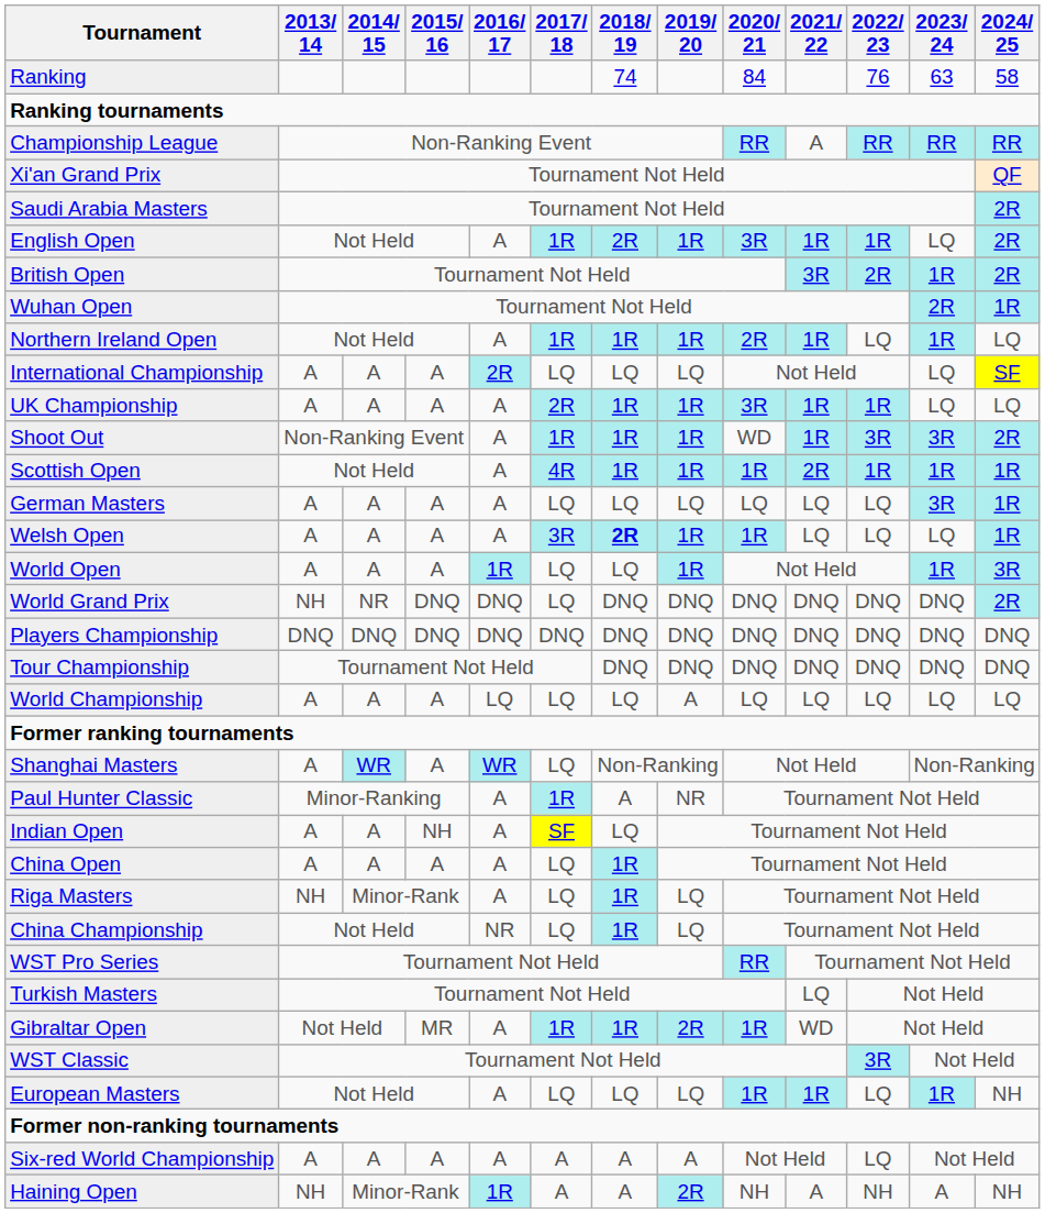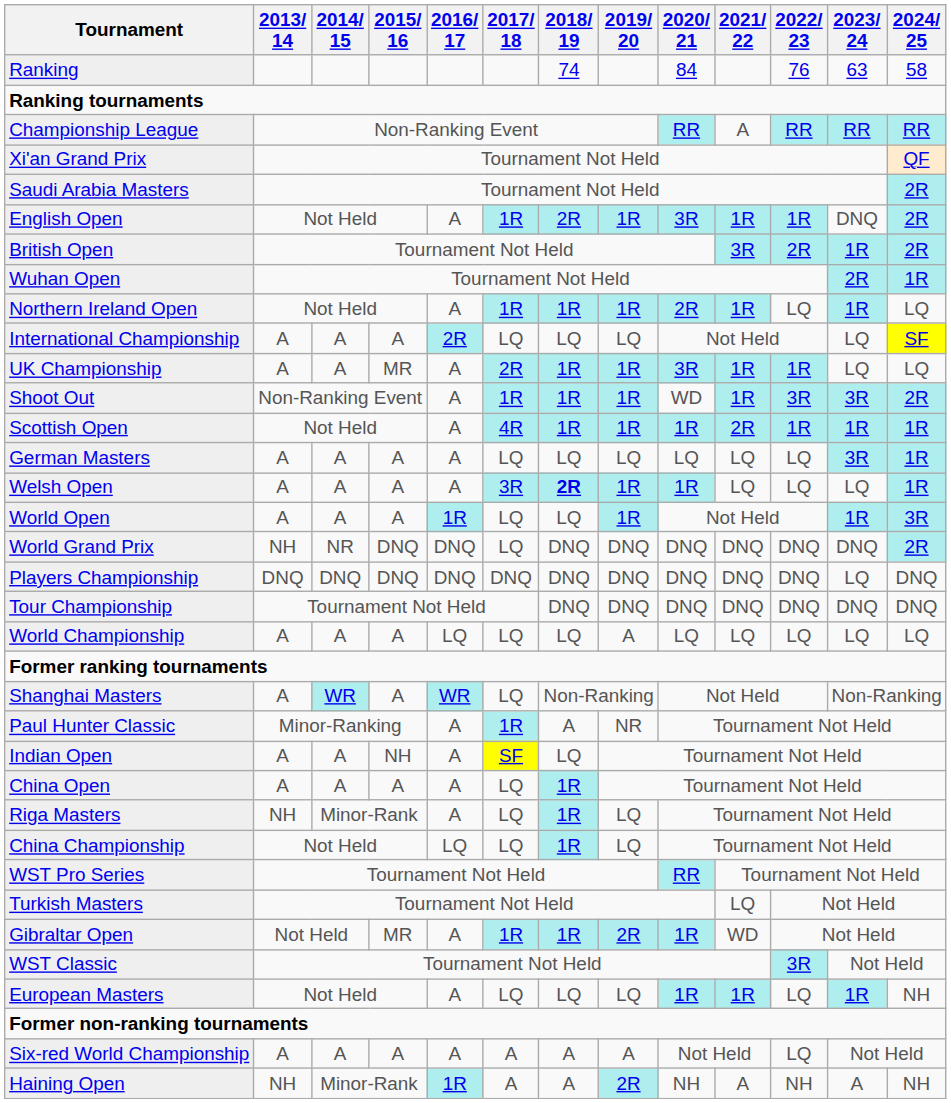 <table class="wikitable"  style="font-size:85%;">
 <tr>
 <th>Tournament</th>
 <th><a href='#'>2013/<br>14</a></th>
 <th><a href='#'>2014/<br>15</a></th>
 <th><a href='#'>2015/<br>16</a></th>
 <th><a href='#'>2016/<br>17</a></th>
 <th><a href='#'>2017/<br>18</a></th>
 <th><a href='#'>2018/<br>19</a></th>
 <th><a href='#'>2019/<br>20</a></th>
 <th><a href='#'>2020/<br>21</a></th>
 <th><a href='#'>2021/<br>22</a></th>
 <th><a href='#'>2022/<br>23</a></th>
 <th><a href='#'>2023/<br>24</a></th>
 <th><a href='#'>2024/<br>25</a></th>
 </tr>
 <tr>
 <td style="background:#EFEFEF;"><a href='#'>Ranking</a></td>
 <td align="center"></td>
 <td align="center"></td>
 <td align="center"></td>
 <td align="center"></td>
 <td align="center"></td>
 <td align="center"><a href='#'>74</a></td>
 <td align="center"></td>
 <td align="center"><a href='#'>84</a></td>
 <td align="center"></td>
 <td align="center"><a href='#'>76</a></td>
 <td align="center"><a href='#'>63</a></td>
 <td align="center"><a href='#'>58</a></td>
 </tr>
 <tr>
 <td colspan="20"><strong>Ranking tournaments</strong></td>
 </tr>
 <tr>
 <td style="background:#EFEFEF;"><a href='#'>Championship League</a></td>
 <td align="center" colspan="7" style="color:#555555;">Non-Ranking Event</td>
 <td align="center" style="background:#afeeee;"><a href='#'>RR</a></td>
 <td align="center" style="color:#555555;">A</td>
 <td align="center" style="background:#afeeee;"><a href='#'>RR</a></td>
 <td align="center" style="background:#afeeee;"><a href='#'>RR</a></td>
 <td align="center" style="background:#afeeee;"><a href='#'>RR</a></td>
 </tr>
 <tr>
 <td style="background:#EFEFEF;"><a href='#'>Xi'an Grand Prix</a></td>
 <td align="center" colspan="11" style="color:#555555;">Tournament Not Held</td>
 <td align="center" style="background:#ffebcd;"><a href='#'>QF</a></td>
 </tr>
 <tr>
 <td style="background:#EFEFEF;"><a href='#'>Saudi Arabia Masters</a></td>
 <td align="center" colspan="11" style="color:#555555;">Tournament Not Held</td>
 <td align="center" style="background:#afeeee;"><a href='#'>2R</a></td>
 </tr>
 <tr>
 <td style="background:#EFEFEF;"><a href='#'>English Open</a></td>
 <td align="center" colspan="3" style="color:#555555;">Not Held</td>
 <td align="center" style="color:#555555;">A</td>
 <td align="center" style="background:#afeeee;"><a href='#'>1R</a></td>
 <td align="center" style="background:#afeeee;"><a href='#'>2R</a></td>
 <td align="center" style="background:#afeeee;"><a href='#'>1R</a></td>
 <td align="center" style="background:#afeeee;"><a href='#'>3R</a></td>
 <td align="center" style="background:#afeeee;"><a href='#'>1R</a></td>
 <td align="center" style="background:#afeeee;"><a href='#'>1R</a></td>
-<td align="center" style="color:#555555;">LQ</td>
+<td align="center" style="color:#555555;">DNQ</td>
 <td align="center" style="background:#afeeee;"><a href='#'>2R</a></td>
 </tr>
 <tr>
 <td style="background:#EFEFEF;"><a href='#'>British Open</a></td>
 <td align="center" colspan="8" style="color:#555555;">Tournament Not Held</td>
 <td align="center" style="background:#afeeee;"><a href='#'>3R</a></td>
 <td align="center" style="background:#afeeee;"><a href='#'>2R</a></td>
 <td align="center" style="background:#afeeee;"><a href='#'>1R</a></td>
 <td align="center" style="background:#afeeee;"><a href='#'>2R</a></td>
 </tr>
 <tr>
 <td style="background:#EFEFEF;"><a href='#'>Wuhan Open</a></td>
 <td align="center" colspan="10" style="color:#555555;">Tournament Not Held</td>
 <td align="center" style="background:#afeeee;"><a href='#'>2R</a></td>
 <td align="center" style="background:#afeeee;"><a href='#'>1R</a></td>
 </tr>
 <tr>
 <td style="background:#EFEFEF;"><a href='#'>Northern Ireland Open</a></td>
 <td align="center" colspan="3" style="color:#555555;">Not Held</td>
 <td align="center" style="color:#555555;">A</td>
 <td align="center" style="background:#afeeee;"><a href='#'>1R</a></td>
 <td align="center" style="background:#afeeee;"><a href='#'>1R</a></td>
 <td align="center" style="background:#afeeee;"><a href='#'>1R</a></td>
 <td align="center" style="background:#afeeee;"><a href='#'>2R</a></td>
 <td align="center" style="background:#afeeee;"><a href='#'>1R</a></td>
 <td align="center" style="color:#555555;">LQ</td>
 <td align="center" style="background:#afeeee;"><a href='#'>1R</a></td>
 <td align="center" style="color:#555555;">LQ</td>
 </tr>
 <tr>
 <td style="background:#EFEFEF;"><a href='#'>International Championship</a></td>
 <td align="center" style="color:#555555;">A</td>
 <td align="center" style="color:#555555;">A</td>
 <td align="center" style="color:#555555;">A</td>
 <td align="center" style="background:#afeeee;"><a href='#'>2R</a></td>
 <td align="center" style="color:#555555;">LQ</td>
 <td align="center" style="color:#555555;">LQ</td>
 <td align="center" style="color:#555555;">LQ</td>
 <td align="center" colspan="3" style="color:#555555;">Not Held</td>
 <td align="center" style="color:#555555;">LQ</td>
 <td align="center" style="background:yellow;"><a href='#'>SF</a></td>
 </tr>
 <tr>
 <td style="background:#EFEFEF;"><a href='#'>UK Championship</a></td>
 <td align="center" style="color:#555555;">A</td>
 <td align="center" style="color:#555555;">A</td>
-<td align="center" style="color:#555555;">A</td>
+<td align="center" style="color:#555555;">MR</td>
 <td align="center" style="color:#555555;">A</td>
 <td align="center" style="background:#afeeee;"><a href='#'>2R</a></td>
 <td align="center" style="background:#afeeee;"><a href='#'>1R</a></td>
 <td align="center" style="background:#afeeee;"><a href='#'>1R</a></td>
 <td align="center" style="background:#afeeee;"><a href='#'>3R</a></td>
 <td align="center" style="background:#afeeee;"><a href='#'>1R</a></td>
 <td align="center" style="background:#afeeee;"><a href='#'>1R</a></td>
 <td align="center" style="color:#555555;">LQ</td>
 <td align="center" style="color:#555555;">LQ</td>
 </tr>
 <tr>
 <td style="background:#EFEFEF;"><a href='#'>Shoot Out</a></td>
 <td align="center" colspan="3" style="color:#555555;">Non-Ranking Event</td>
 <td align="center" style="color:#555555;">A</td>
 <td align="center" style="background:#afeeee;"><a href='#'>1R</a></td>
 <td align="center" style="background:#afeeee;"><a href='#'>1R</a></td>
 <td align="center" style="background:#afeeee;"><a href='#'>1R</a></td>
 <td align="center" style="color:#555555;">WD</td>
 <td align="center" style="background:#afeeee;"><a href='#'>1R</a></td>
 <td align="center" style="background:#afeeee;"><a href='#'>3R</a></td>
 <td align="center" style="background:#afeeee;"><a href='#'>3R</a></td>
 <td align="center" style="background:#afeeee;"><a href='#'>2R</a></td>
 </tr>
 <tr>
 <td style="background:#EFEFEF;"><a href='#'>Scottish Open</a></td>
 <td align="center" colspan="3" style="color:#555555;">Not Held</td>
 <td align="center" style="color:#555555;">A</td>
 <td align="center" style="background:#afeeee;"><a href='#'>4R</a></td>
 <td align="center" style="background:#afeeee;"><a href='#'>1R</a></td>
 <td align="center" style="background:#afeeee;"><a href='#'>1R</a></td>
 <td align="center" style="background:#afeeee;"><a href='#'>1R</a></td>
 <td align="center" style="background:#afeeee;"><a href='#'>2R</a></td>
 <td align="center" style="background:#afeeee;"><a href='#'>1R</a></td>
 <td align="center" style="background:#afeeee;"><a href='#'>1R</a></td>
 <td align="center" style="background:#afeeee;"><a href='#'>1R</a></td>
 </tr>
 <tr>
 <td style="background:#EFEFEF;"><a href='#'>German Masters</a></td>
 <td align="center" style="color:#555555;">A</td>
 <td align="center" style="color:#555555;">A</td>
 <td align="center" style="color:#555555;">A</td>
 <td align="center" style="color:#555555;">A</td>
 <td align="center" style="color:#555555;">LQ</td>
 <td align="center" style="color:#555555;">LQ</td>
 <td align="center" style="color:#555555;">LQ</td>
 <td align="center" style="color:#555555;">LQ</td>
 <td align="center" style="color:#555555;">LQ</td>
 <td align="center" style="color:#555555;">LQ</td>
 <td align="center" style="background:#afeeee;"><a href='#'>3R</a></td>
 <td align="center" style="background:#afeeee;"><a href='#'>1R</a></td>
 </tr>
 <tr>
 <td style="background:#EFEFEF;"><a href='#'>Welsh Open</a></td>
 <td align="center" style="color:#555555;">A</td>
 <td align="center" style="color:#555555;">A</td>
 <td align="center" style="color:#555555;">A</td>
 <td align="center" style="color:#555555;">A</td>
 <td align="center" style="background:#afeeee;"><a href='#'>3R</a></td>
 <td align="center" style="background:#afeeee;"><strong><a href='#'>2R</a></strong></td>
 <td align="center" style="background:#afeeee;"><a href='#'>1R</a></td>
 <td align="center" style="background:#afeeee;"><a href='#'>1R</a></td>
 <td align="center" style="color:#555555;">LQ</td>
 <td align="center" style="color:#555555;">LQ</td>
 <td align="center" style="color:#555555;">LQ</td>
 <td align="center" style="background:#afeeee;"><a href='#'>1R</a></td>
 </tr>
 <tr>
 <td style="background:#EFEFEF;"><a href='#'>World Open</a></td>
 <td align="center" style="color:#555555;">A</td>
 <td align="center" style="color:#555555;">A</td>
 <td align="center" style="color:#555555;">A</td>
 <td align="center" style="background:#afeeee;"><a href='#'>1R</a></td>
 <td align="center" style="color:#555555;">LQ</td>
 <td align="center" style="color:#555555;">LQ</td>
 <td align="center" style="background:#afeeee;"><a href='#'>1R</a></td>
 <td align="center" colspan="3" style="color:#555555;">Not Held</td>
 <td align="center" style="background:#afeeee;"><a href='#'>1R</a></td>
 <td align="center" style="background:#afeeee;"><a href='#'>3R</a></td>
 </tr>
 <tr>
 <td style="background:#EFEFEF;"><a href='#'>World Grand Prix</a></td>
 <td align="center" style="color:#555555;">NH</td>
 <td align="center" style="color:#555555;">NR</td>
 <td align="center" style="color:#555555;">DNQ</td>
 <td align="center" style="color:#555555;">DNQ</td>
 <td align="center" style="color:#555555;">LQ</td>
 <td align="center" style="color:#555555;">DNQ</td>
 <td align="center" style="color:#555555;">DNQ</td>
 <td align="center" style="color:#555555;">DNQ</td>
 <td align="center" style="color:#555555;">DNQ</td>
 <td align="center" style="color:#555555;">DNQ</td>
 <td align="center" style="color:#555555;">DNQ</td>
 <td align="center" style="background:#afeeee;"><a href='#'>2R</a></td>
 </tr>
 <tr>
 <td style="background:#EFEFEF;"><a href='#'>Players Championship</a></td>
 <td align="center" style="color:#555555;">DNQ</td>
 <td align="center" style="color:#555555;">DNQ</td>
 <td align="center" style="color:#555555;">DNQ</td>
 <td align="center" style="color:#555555;">DNQ</td>
 <td align="center" style="color:#555555;">DNQ</td>
 <td align="center" style="color:#555555;">DNQ</td>
 <td align="center" style="color:#555555;">DNQ</td>
 <td align="center" style="color:#555555;">DNQ</td>
 <td align="center" style="color:#555555;">DNQ</td>
 <td align="center" style="color:#555555;">DNQ</td>
-<td align="center" style="color:#555555;">DNQ</td>
+<td align="center" style="color:#555555;">LQ</td>
 <td align="center" style="color:#555555;">DNQ</td>
 </tr>
 <tr>
 <td style="background:#EFEFEF;"><a href='#'>Tour Championship</a></td>
 <td align="center" colspan="5" style="color:#555555;">Tournament Not Held</td>
 <td align="center" style="color:#555555;">DNQ</td>
 <td align="center" style="color:#555555;">DNQ</td>
 <td align="center" style="color:#555555;">DNQ</td>
 <td align="center" style="color:#555555;">DNQ</td>
 <td align="center" style="color:#555555;">DNQ</td>
 <td align="center" style="color:#555555;">DNQ</td>
 <td align="center" style="color:#555555;">DNQ</td>
 </tr>
 <tr>
 <td style="background:#EFEFEF;"><a href='#'>World Championship</a></td>
 <td align="center" style="color:#555555;">A</td>
 <td align="center" style="color:#555555;">A</td>
 <td align="center" style="color:#555555;">A</td>
 <td align="center" style="color:#555555;">LQ</td>
 <td align="center" style="color:#555555;">LQ</td>
 <td align="center" style="color:#555555;">LQ</td>
 <td align="center" style="color:#555555;">A</td>
 <td align="center" style="color:#555555;">LQ</td>
 <td align="center" style="color:#555555;">LQ</td>
 <td align="center" style="color:#555555;">LQ</td>
 <td align="center" style="color:#555555;">LQ</td>
 <td align="center" style="color:#555555;">LQ</td>
 </tr>
 <tr>
 <td colspan="20"><strong>Former ranking tournaments</strong></td>
 </tr>
 <tr>
 <td style="background:#EFEFEF;"><a href='#'>Shanghai Masters</a></td>
 <td align="center" style="color:#555555;">A</td>
 <td align="center" style="background:#afeeee;"><a href='#'>WR</a></td>
 <td align="center" style="color:#555555;">A</td>
 <td align="center" style="background:#afeeee;"><a href='#'>WR</a></td>
 <td align="center" style="color:#555555;">LQ</td>
 <td align="center" colspan="2" style="color:#555555;">Non-Ranking</td>
 <td align="center" colspan="3" style="color:#555555;">Not Held</td>
 <td align="center" colspan="2" style="color:#555555;">Non-Ranking</td>
 </tr>
 <tr>
 <td style="background:#EFEFEF;"><a href='#'>Paul Hunter Classic</a></td>
 <td align="center" colspan="3" style="color:#555555;">Minor-Ranking</td>
 <td align="center" style="color:#555555;">A</td>
 <td align="center" style="background:#afeeee;"><a href='#'>1R</a></td>
 <td align="center" style="color:#555555;">A</td>
 <td align="center" style="color:#555555;">NR</td>
 <td align="center" colspan="20" style="color:#555555;">Tournament Not Held</td>
 </tr>
 <tr>
 <td style="background:#EFEFEF;"><a href='#'>Indian Open</a></td>
 <td align="center" style="color:#555555;">A</td>
 <td align="center" style="color:#555555;">A</td>
 <td align="center" style="color:#555555;">NH</td>
 <td align="center" style="color:#555555;">A</td>
 <td align="center" style="background:yellow;"><a href='#'>SF</a></td>
 <td align="center" style="color:#555555;">LQ</td>
 <td align="center" colspan="20" style="color:#555555;">Tournament Not Held</td>
 </tr>
 <tr>
 <td style="background:#EFEFEF;"><a href='#'>China Open</a></td>
 <td align="center" style="color:#555555;">A</td>
 <td align="center" style="color:#555555;">A</td>
 <td align="center" style="color:#555555;">A</td>
 <td align="center" style="color:#555555;">A</td>
 <td align="center" style="color:#555555;">LQ</td>
 <td align="center" style="background:#afeeee;"><a href='#'>1R</a></td>
 <td align="center" colspan="20" style="color:#555555;">Tournament Not Held</td>
 </tr>
 <tr>
 <td style="background:#EFEFEF;"><a href='#'>Riga Masters</a></td>
 <td align="center" style="color:#555555;">NH</td>
 <td align="center" colspan="2" style="color:#555555;">Minor-Rank</td>
 <td align="center" style="color:#555555;">A</td>
 <td align="center" style="color:#555555;">LQ</td>
 <td align="center" style="background:#afeeee;"><a href='#'>1R</a></td>
 <td align="center" style="color:#555555;">LQ</td>
 <td align="center" colspan="20" style="color:#555555;">Tournament Not Held</td>
 </tr>
 <tr>
 <td style="background:#EFEFEF;"><a href='#'>China Championship</a></td>
 <td align="center" colspan="3" style="color:#555555;">Not Held</td>
-<td align="center" style="color:#555555;">NR</td>
+<td align="center" style="color:#555555;">LQ</td>
 <td align="center" style="color:#555555;">LQ</td>
 <td align="center" style="background:#afeeee;"><a href='#'>1R</a></td>
 <td align="center" style="color:#555555;">LQ</td>
 <td align="center" colspan="20" style="color:#555555;">Tournament Not Held</td>
 </tr>
 <tr>
 <td style="background:#EFEFEF;"><a href='#'>WST Pro Series</a></td>
 <td align="center" colspan="7" style="color:#555555;">Tournament Not Held</td>
 <td align="center" style="background:#afeeee;"><a href='#'>RR</a></td>
 <td align="center" colspan="20" style="color:#555555;">Tournament Not Held</td>
 </tr>
 <tr>
 <td style="background:#EFEFEF;"><a href='#'>Turkish Masters</a></td>
 <td align="center" colspan="8" style="color:#555555;">Tournament Not Held</td>
 <td align="center" style="color:#555555;">LQ</td>
 <td align="center" colspan="3" style="color:#555555;">Not Held</td>
 </tr>
 <tr>
 <td style="background:#EFEFEF;"><a href='#'>Gibraltar Open</a></td>
 <td align="center" colspan="2" style="color:#555555;">Not Held</td>
 <td align="center" style="color:#555555;">MR</td>
 <td align="center" style="color:#555555;">A</td>
 <td align="center" style="background:#afeeee;"><a href='#'>1R</a></td>
 <td align="center" style="background:#afeeee;"><a href='#'>1R</a></td>
 <td align="center" style="background:#afeeee;"><a href='#'>2R</a></td>
 <td align="center" style="background:#afeeee;"><a href='#'>1R</a></td>
 <td align="center" style="color:#555555;">WD</td>
 <td align="center" colspan="3" style="color:#555555;">Not Held</td>
 </tr>
 <tr>
 <td style="background:#EFEFEF;"><a href='#'>WST Classic</a></td>
 <td align="center" colspan="9" style="color:#555555;">Tournament Not Held</td>
 <td align="center" style="background:#afeeee;"><a href='#'>3R</a></td>
 <td align="center" colspan="2" style="color:#555555;">Not Held</td>
 </tr>
 <tr>
 <td style="background:#EFEFEF;"><a href='#'>European Masters</a></td>
 <td align="center" colspan="3" style="color:#555555;">Not Held</td>
 <td align="center" style="color:#555555;">A</td>
 <td align="center" style="color:#555555;">LQ</td>
 <td align="center" style="color:#555555;">LQ</td>
 <td align="center" style="color:#555555;">LQ</td>
 <td align="center" style="background:#afeeee;"><a href='#'>1R</a></td>
 <td align="center" style="background:#afeeee;"><a href='#'>1R</a></td>
 <td align="center" style="color:#555555;">LQ</td>
 <td align="center" style="background:#afeeee;"><a href='#'>1R</a></td>
 <td align="center" style="color:#555555;">NH</td>
 </tr>
 <tr>
 <td colspan="20"><strong>Former non-ranking tournaments</strong></td>
 </tr>
 <tr>
 <td style="background:#EFEFEF;"><a href='#'>Six-red World Championship</a></td>
 <td align="center" style="color:#555555;">A</td>
 <td align="center" style="color:#555555;">A</td>
 <td align="center" style="color:#555555;">A</td>
 <td align="center" style="color:#555555;">A</td>
 <td align="center" style="color:#555555;">A</td>
 <td align="center" style="color:#555555;">A</td>
 <td align="center" style="color:#555555;">A</td>
 <td align="center" colspan="2" style="color:#555555;">Not Held</td>
 <td align="center" style="color:#555555;">LQ</td>
 <td align="center" colspan="2" style="color:#555555;">Not Held</td>
 </tr>
 <tr>
 <td style="background:#EFEFEF;"><a href='#'>Haining Open</a></td>
 <td align="center" style="color:#555555;">NH</td>
 <td align="center" colspan="2" style="color:#555555;">Minor-Rank</td>
 <td align="center" style="background:#afeeee;"><a href='#'>1R</a></td>
 <td align="center" style="color:#555555;">A</td>
 <td align="center" style="color:#555555;">A</td>
 <td align="center" style="background:#afeeee;"><a href='#'>2R</a></td>
 <td align="center" style="color:#555555;">NH</td>
 <td align="center" style="color:#555555;">A</td>
 <td align="center" style="color:#555555;">NH</td>
 <td align="center" style="color:#555555;">A</td>
 <td align="center" style="color:#555555;">NH</td>
 </tr>
 </table>
